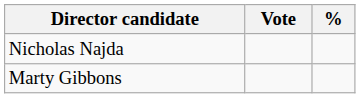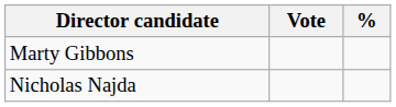 <table class="wikitable">
 <tr>
 <th width="200px">Director candidate</th>
 <th width="50px">Vote</th>
 <th width="30px">%</th>
 </tr>
 <tr>
+<td>Marty Gibbons</td>
+<td></td>
+<td></td>
+</tr>
+<tr>
 <td>Nicholas Najda</td>
 <td></td>
 <td></td>
 </tr>
-<tr>
-<td>Marty Gibbons</td>
-<td></td>
-<td></td>
-</tr>
 </table>
